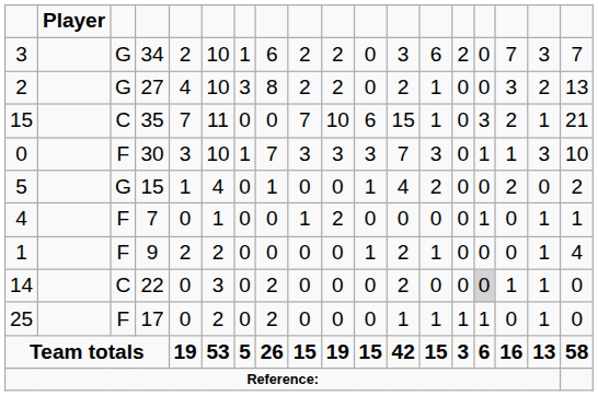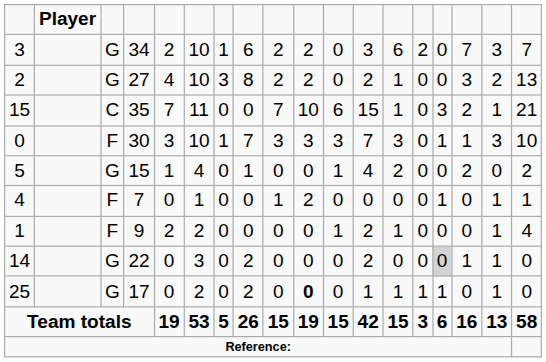 <table class="wikitable sortable" style="text-align:center; font-size:100%">
 <tr>
 <td><strong></strong></td>
 <td><strong>Player</strong></td>
 <td><strong></strong></td>
 <td><strong></strong></td>
 <td><strong></strong></td>
 <td><strong></strong></td>
 <td><strong></strong></td>
 <td><strong></strong></td>
 <td><strong></strong></td>
 <td><strong></strong></td>
 <td><strong></strong></td>
 <td><strong></strong></td>
 <td><strong></strong></td>
 <td><strong></strong></td>
 <td><strong></strong></td>
 <td><strong></strong></td>
 <td><strong></strong></td>
 <td><strong></strong></td>
 </tr>
 <tr>
 <td>3</td>
 <td></td>
 <td>G</td>
 <td>34</td>
 <td>2</td>
 <td>10</td>
 <td>1</td>
 <td>6</td>
 <td>2</td>
 <td>2</td>
 <td>0</td>
 <td>3</td>
 <td>6</td>
 <td>2</td>
 <td>0</td>
 <td>7</td>
 <td>3</td>
 <td>7</td>
 </tr>
 <tr>
 <td>2</td>
 <td></td>
 <td>G</td>
 <td>27</td>
 <td>4</td>
 <td>10</td>
 <td>3</td>
 <td>8</td>
 <td>2</td>
 <td>2</td>
 <td>0</td>
 <td>2</td>
 <td>1</td>
 <td>0</td>
 <td>0</td>
 <td>3</td>
 <td>2</td>
 <td>13</td>
 </tr>
 <tr>
 <td>15</td>
 <td></td>
 <td>C</td>
 <td>35</td>
 <td>7</td>
 <td>11</td>
 <td>0</td>
 <td>0</td>
 <td>7</td>
 <td>10</td>
 <td>6</td>
 <td>15</td>
 <td>1</td>
 <td>0</td>
 <td>3</td>
 <td>2</td>
 <td>1</td>
 <td>21</td>
 </tr>
 <tr>
 <td>0</td>
 <td></td>
 <td>F</td>
 <td>30</td>
 <td>3</td>
 <td>10</td>
 <td>1</td>
 <td>7</td>
 <td>3</td>
 <td>3</td>
 <td>3</td>
 <td>7</td>
 <td>3</td>
 <td>0</td>
 <td>1</td>
 <td>1</td>
 <td>3</td>
 <td>10</td>
 </tr>
 <tr>
 <td>5</td>
 <td></td>
 <td>G</td>
 <td>15</td>
 <td>1</td>
 <td>4</td>
 <td>0</td>
 <td>1</td>
 <td>0</td>
 <td>0</td>
 <td>1</td>
 <td>4</td>
 <td>2</td>
 <td>0</td>
 <td>0</td>
 <td>2</td>
 <td>0</td>
 <td>2</td>
 </tr>
 <tr>
 <td>4</td>
 <td></td>
 <td>F</td>
 <td>7</td>
 <td>0</td>
 <td>1</td>
 <td>0</td>
 <td>0</td>
 <td>1</td>
 <td>2</td>
 <td>0</td>
 <td>0</td>
 <td>0</td>
 <td>0</td>
 <td>1</td>
 <td>0</td>
 <td>1</td>
 <td>1</td>
 </tr>
 <tr>
 <td>1</td>
 <td></td>
 <td>F</td>
 <td>9</td>
 <td>2</td>
 <td>2</td>
 <td>0</td>
 <td>0</td>
 <td>0</td>
 <td>0</td>
 <td>1</td>
 <td>2</td>
 <td>1</td>
 <td>0</td>
 <td>0</td>
 <td>0</td>
 <td>1</td>
 <td>4</td>
 </tr>
 <tr>
 <td>14</td>
 <td></td>
-<td>C</td>
+<td>G</td>
 <td>22</td>
 <td>0</td>
 <td>3</td>
 <td>0</td>
 <td>2</td>
 <td>0</td>
 <td>0</td>
 <td>0</td>
 <td>2</td>
 <td>0</td>
 <td>0</td>
 <td style="background: lightgrey;">0</td>
 <td>1</td>
 <td>1</td>
 <td>0</td>
 </tr>
 <tr>
 <td>25</td>
 <td></td>
-<td>F</td>
+<td>G</td>
 <td>17</td>
 <td>0</td>
 <td>2</td>
 <td>0</td>
 <td>2</td>
 <td>0</td>
-<td>0</td>
+<td><strong>0</strong></td>
 <td>0</td>
 <td>1</td>
 <td>1</td>
 <td>1</td>
 <td>1</td>
 <td>0</td>
 <td>1</td>
 <td>0</td>
 </tr>
 <tr class="sortbottom">
 <td colspan="4" style="text-align:center;"><strong>Team totals</strong></td>
 <td><strong>19</strong></td>
 <td><strong>53</strong></td>
 <td><strong>5</strong></td>
 <td><strong>26</strong></td>
 <td><strong>15</strong></td>
 <td><strong>19</strong></td>
 <td><strong>15</strong></td>
 <td><strong>42</strong></td>
 <td><strong>15</strong></td>
 <td><strong>3</strong></td>
 <td><strong>6</strong></td>
 <td><strong>16</strong></td>
 <td><strong>13</strong></td>
 <td><strong>58</strong></td>
 </tr>
 <tr>
 <td colspan="17" style="font-size: 8pt" align="center"><strong>Reference:</strong></td>
 <td></td>
 </tr>
 </table>
